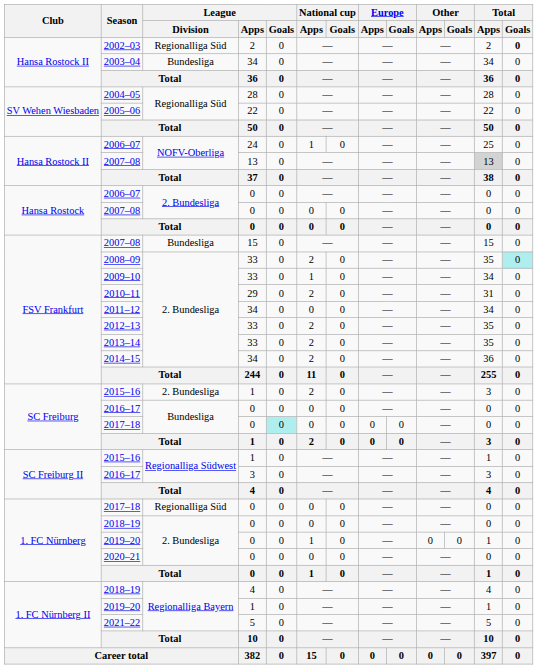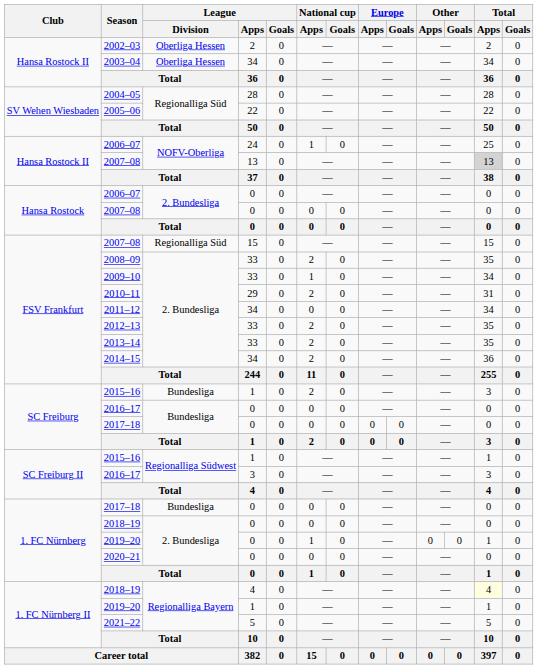 <table class="wikitable" style="text-align: center">
 <tr>
 <th rowspan="2">Club</th>
 <th rowspan="2">Season</th>
 <th colspan="3">League</th>
 <th colspan="2">National cup</th>
 <th colspan="2"><a href='#'>Europe</a></th>
 <th colspan="2">Other</th>
 <th colspan="2">Total</th>
 </tr>
 <tr>
 <th>Division</th>
 <th>Apps</th>
 <th>Goals</th>
 <th>Apps</th>
 <th>Goals</th>
 <th>Apps</th>
 <th>Goals</th>
 <th>Apps</th>
 <th>Goals</th>
 <th>Apps</th>
 <th>Goals</th>
 </tr>
 <tr>
 <td rowspan="3"><a href='#'>Hansa Rostock II</a></td>
 <td><a href='#'>2002–03</a></td>
-<td>Regionalliga Süd</td>
+<td><a href='#'>Oberliga Hessen</a></td>
 <td>2</td>
 <td>0</td>
 <td colspan="2">—</td>
 <td colspan="2">—</td>
 <td colspan="2">—</td>
 <td>2</td>
-<td><strong>0</strong></td>
+<td>0</td>
 </tr>
 <tr>
 <td><a href='#'>2003–04</a></td>
-<td>Bundesliga</td>
+<td><a href='#'>Oberliga Hessen</a></td>
 <td>34</td>
 <td>0</td>
 <td colspan="2">—</td>
 <td colspan="2">—</td>
 <td colspan="2">—</td>
 <td>34</td>
 <td>0</td>
 </tr>
 <tr>
 <th colspan="2">Total</th>
 <th>36</th>
 <th>0</th>
 <th colspan="2">—</th>
 <th colspan="2">—</th>
 <th colspan="2">—</th>
 <th>36</th>
 <th>0</th>
 </tr>
 <tr>
 <td rowspan="3"><a href='#'>SV Wehen Wiesbaden</a></td>
 <td><a href='#'>2004–05</a></td>
 <td rowspan="2">Regionalliga Süd</td>
 <td>28</td>
 <td>0</td>
 <td colspan="2">—</td>
 <td colspan="2">—</td>
 <td colspan="2">—</td>
 <td>28</td>
 <td>0</td>
 </tr>
 <tr>
 <td><a href='#'>2005–06</a></td>
 <td>22</td>
 <td>0</td>
 <td colspan="2">—</td>
 <td colspan="2">—</td>
 <td colspan="2">—</td>
 <td>22</td>
 <td>0</td>
 </tr>
 <tr>
 <th colspan="2">Total</th>
 <th>50</th>
 <th>0</th>
 <th colspan="2">—</th>
 <th colspan="2">—</th>
 <th colspan="2">—</th>
 <th>50</th>
 <th>0</th>
 </tr>
 <tr>
 <td rowspan="3"><a href='#'>Hansa Rostock II</a></td>
 <td><a href='#'>2006–07</a></td>
 <td rowspan="2"><a href='#'>NOFV-Oberliga</a></td>
 <td>24</td>
 <td>0</td>
 <td>1</td>
 <td>0</td>
 <td colspan="2">—</td>
 <td colspan="2">—</td>
 <td>25</td>
 <td>0</td>
 </tr>
 <tr>
 <td><a href='#'>2007–08</a></td>
 <td>13</td>
 <td>0</td>
 <td colspan="2">—</td>
 <td colspan="2">—</td>
 <td colspan="2">—</td>
 <td style="background: lightgrey;">13</td>
 <td>0</td>
 </tr>
 <tr>
 <th colspan="2">Total</th>
 <th>37</th>
 <th>0</th>
 <th colspan="2">—</th>
 <th colspan="2">—</th>
 <th colspan="2">—</th>
 <th>38</th>
 <th>0</th>
 </tr>
 <tr>
 <td rowspan="3"><a href='#'>Hansa Rostock</a></td>
 <td><a href='#'>2006–07</a></td>
 <td rowspan="2"><a href='#'>2. Bundesliga</a></td>
 <td>0</td>
 <td>0</td>
 <td colspan="2">—</td>
 <td colspan="2">—</td>
 <td colspan="2">—</td>
 <td>0</td>
 <td>0</td>
 </tr>
 <tr>
 <td><a href='#'>2007–08</a></td>
 <td>0</td>
 <td>0</td>
 <td>0</td>
 <td>0</td>
 <td colspan="2">—</td>
 <td colspan="2">—</td>
 <td>0</td>
 <td>0</td>
 </tr>
 <tr>
 <th colspan="2">Total</th>
 <th>0</th>
 <th>0</th>
 <th>0</th>
 <th>0</th>
 <th colspan="2">—</th>
 <th colspan="2">—</th>
 <th>0</th>
 <th>0</th>
 </tr>
 <tr>
 <td rowspan="9"><a href='#'>FSV Frankfurt</a></td>
 <td><a href='#'>2007–08</a></td>
-<td>Bundesliga</td>
+<td>Regionalliga Süd</td>
 <td>15</td>
 <td>0</td>
 <td colspan="2">—</td>
 <td colspan="2">—</td>
 <td colspan="2">—</td>
 <td>15</td>
 <td>0</td>
 </tr>
 <tr>
 <td><a href='#'>2008–09</a></td>
 <td rowspan="7">2. Bundesliga</td>
 <td>33</td>
 <td>0</td>
 <td>2</td>
 <td>0</td>
 <td colspan="2">—</td>
 <td colspan="2">—</td>
 <td>35</td>
-<td style="background: paleturquoise;">0</td>
+<td>0</td>
 </tr>
 <tr>
 <td><a href='#'>2009–10</a></td>
 <td>33</td>
 <td>0</td>
 <td>1</td>
 <td>0</td>
 <td colspan="2">—</td>
 <td colspan="2">—</td>
 <td>34</td>
 <td>0</td>
 </tr>
 <tr>
 <td><a href='#'>2010–11</a></td>
 <td>29</td>
 <td>0</td>
 <td>2</td>
 <td>0</td>
 <td colspan="2">—</td>
 <td colspan="2">—</td>
 <td>31</td>
 <td>0</td>
 </tr>
 <tr>
 <td><a href='#'>2011–12</a></td>
 <td>34</td>
 <td>0</td>
 <td>0</td>
 <td>0</td>
 <td colspan="2">—</td>
 <td colspan="2">—</td>
 <td>34</td>
 <td>0</td>
 </tr>
 <tr>
 <td><a href='#'>2012–13</a></td>
 <td>33</td>
 <td>0</td>
 <td>2</td>
 <td>0</td>
 <td colspan="2">—</td>
 <td colspan="2">—</td>
 <td>35</td>
 <td>0</td>
 </tr>
 <tr>
 <td><a href='#'>2013–14</a></td>
 <td>33</td>
 <td>0</td>
 <td>2</td>
 <td>0</td>
 <td colspan="2">—</td>
 <td colspan="2">—</td>
 <td>35</td>
 <td>0</td>
 </tr>
 <tr>
 <td><a href='#'>2014–15</a></td>
 <td>34</td>
 <td>0</td>
 <td>2</td>
 <td>0</td>
 <td colspan="2">—</td>
 <td colspan="2">—</td>
 <td>36</td>
 <td>0</td>
 </tr>
 <tr>
 <th colspan="2">Total</th>
 <th>244</th>
 <th>0</th>
 <th>11</th>
 <th>0</th>
 <th colspan="2">—</th>
 <th colspan="2">—</th>
 <th>255</th>
 <th>0</th>
 </tr>
 <tr>
 <td rowspan="4"><a href='#'>SC Freiburg</a></td>
 <td><a href='#'>2015–16</a></td>
-<td>2. Bundesliga</td>
+<td>Bundesliga</td>
 <td>1</td>
 <td>0</td>
 <td>2</td>
 <td>0</td>
 <td colspan="2">—</td>
 <td colspan="2">—</td>
 <td>3</td>
 <td>0</td>
 </tr>
 <tr>
 <td><a href='#'>2016–17</a></td>
 <td rowspan="2">Bundesliga</td>
 <td>0</td>
 <td>0</td>
 <td>0</td>
 <td>0</td>
 <td colspan="2">—</td>
 <td colspan="2">—</td>
 <td>0</td>
 <td>0</td>
 </tr>
 <tr>
 <td><a href='#'>2017–18</a></td>
 <td>0</td>
-<td style="background: paleturquoise;">0</td>
+<td>0</td>
 <td>0</td>
 <td>0</td>
 <td>0</td>
 <td>0</td>
 <td colspan="2">—</td>
 <td>0</td>
 <td>0</td>
 </tr>
 <tr>
 <th colspan="2">Total</th>
 <th>1</th>
 <th>0</th>
 <th>2</th>
 <th>0</th>
 <th>0</th>
 <th>0</th>
 <th colspan="2">—</th>
 <th>3</th>
 <th>0</th>
 </tr>
 <tr>
 <td rowspan="3"><a href='#'>SC Freiburg II</a></td>
 <td><a href='#'>2015–16</a></td>
 <td rowspan="2"><a href='#'>Regionalliga Südwest</a></td>
 <td>1</td>
 <td>0</td>
 <td colspan="2">—</td>
 <td colspan="2">—</td>
 <td colspan="2">—</td>
 <td>1</td>
 <td>0</td>
 </tr>
 <tr>
 <td><a href='#'>2016–17</a></td>
 <td>3</td>
 <td>0</td>
 <td colspan="2">—</td>
 <td colspan="2">—</td>
 <td colspan="2">—</td>
 <td>3</td>
 <td>0</td>
 </tr>
 <tr>
 <th colspan="2">Total</th>
 <th>4</th>
 <th>0</th>
 <th colspan="2">—</th>
 <th colspan="2">—</th>
 <th colspan="2">—</th>
 <th>4</th>
 <th>0</th>
 </tr>
 <tr>
 <td rowspan="5"><a href='#'>1. FC Nürnberg</a></td>
 <td><a href='#'>2017–18</a></td>
-<td>Regionalliga Süd</td>
+<td>Bundesliga</td>
 <td>0</td>
 <td>0</td>
 <td>0</td>
 <td>0</td>
 <td colspan="2">—</td>
 <td colspan="2">—</td>
 <td>0</td>
 <td>0</td>
 </tr>
 <tr>
 <td><a href='#'>2018–19</a></td>
 <td rowspan="3">2. Bundesliga</td>
 <td>0</td>
 <td>0</td>
 <td>0</td>
 <td>0</td>
 <td colspan="2">—</td>
 <td colspan="2">—</td>
 <td>0</td>
 <td>0</td>
 </tr>
 <tr>
 <td><a href='#'>2019–20</a></td>
 <td>0</td>
 <td>0</td>
 <td>1</td>
 <td>0</td>
 <td colspan="2">—</td>
 <td>0</td>
 <td>0</td>
 <td>1</td>
 <td>0</td>
 </tr>
 <tr>
 <td><a href='#'>2020–21</a></td>
 <td>0</td>
 <td>0</td>
 <td>0</td>
 <td>0</td>
 <td colspan="2">—</td>
 <td colspan="2">—</td>
 <td>0</td>
 <td>0</td>
 </tr>
 <tr>
 <th colspan="2">Total</th>
 <th>0</th>
 <th>0</th>
 <th>1</th>
 <th>0</th>
 <th colspan="2">—</th>
 <th colspan="2">—</th>
 <th>1</th>
 <th>0</th>
 </tr>
 <tr>
 <td rowspan="4"><a href='#'>1. FC Nürnberg II</a></td>
 <td><a href='#'>2018–19</a></td>
 <td rowspan="3"><a href='#'>Regionalliga Bayern</a></td>
 <td>4</td>
 <td>0</td>
 <td colspan="2">—</td>
 <td colspan="2">—</td>
 <td colspan="2">—</td>
-<td>4</td>
+<td style="background: lightyellow;">4</td>
 <td>0</td>
 </tr>
 <tr>
 <td><a href='#'>2019–20</a></td>
 <td>1</td>
 <td>0</td>
 <td colspan="2">—</td>
 <td colspan="2">—</td>
 <td colspan="2">—</td>
 <td>1</td>
 <td>0</td>
 </tr>
 <tr>
 <td><a href='#'>2021–22</a></td>
 <td>5</td>
 <td>0</td>
 <td colspan="2">—</td>
 <td colspan="2">—</td>
 <td colspan="2">—</td>
 <td>5</td>
 <td>0</td>
 </tr>
 <tr>
 <th colspan="2">Total</th>
 <th>10</th>
 <th>0</th>
 <th colspan="2">—</th>
 <th colspan="2">—</th>
 <th colspan="2">—</th>
 <th>10</th>
 <th>0</th>
 </tr>
 <tr>
 <th colspan="3">Career total</th>
 <th>382</th>
 <th>0</th>
 <th>15</th>
 <th>0</th>
 <th>0</th>
 <th>0</th>
 <th>0</th>
 <th>0</th>
 <th>397</th>
 <th>0</th>
 </tr>
 </table>
